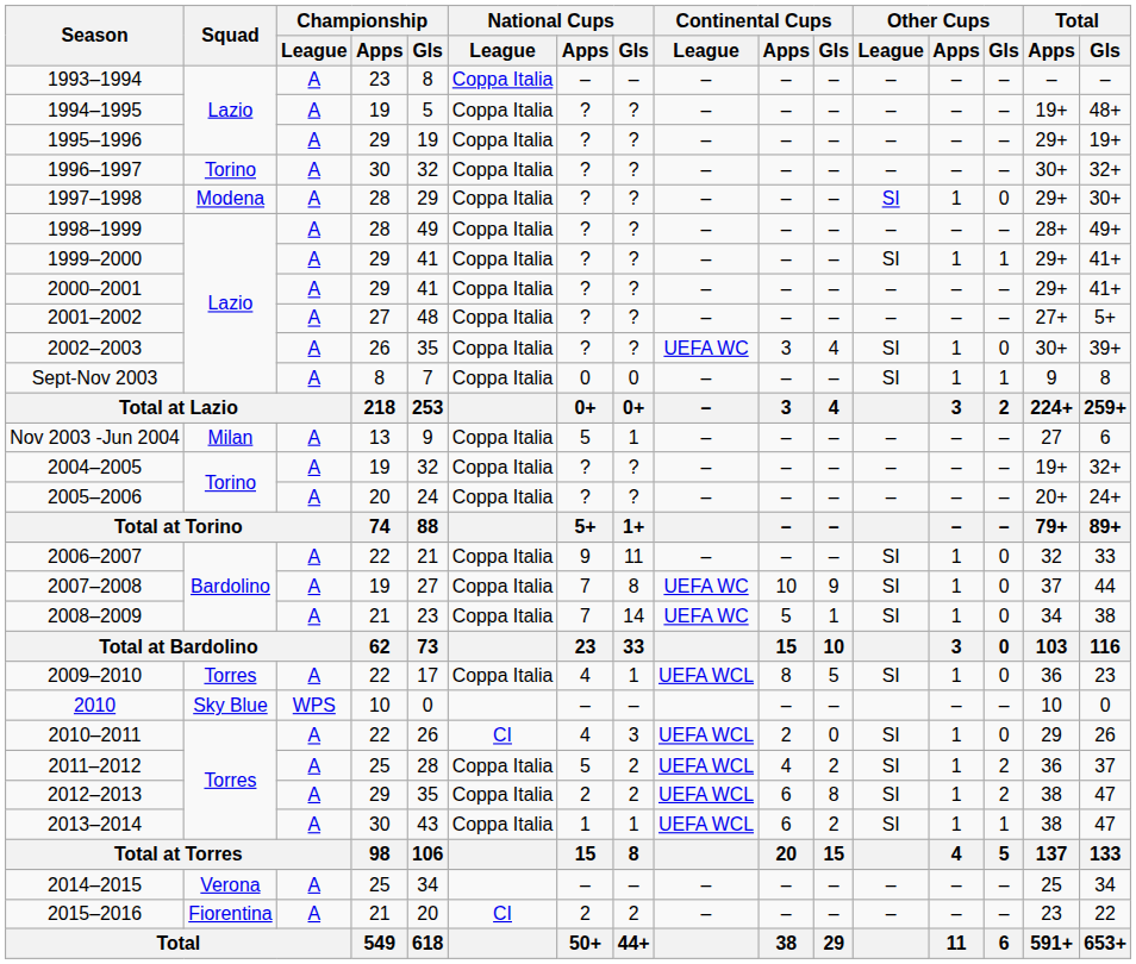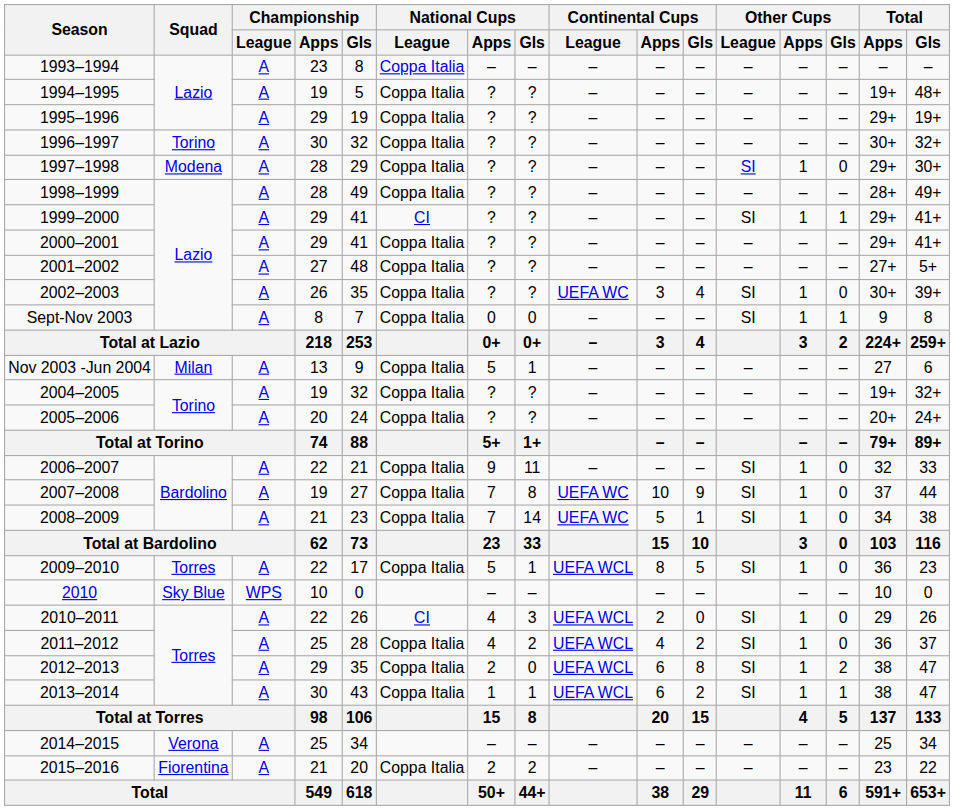 <table class="wikitable" style="font-size:90%;text-align:center;">
 <tr>
 <th rowspan="2">Season</th>
 <th rowspan="2">Squad</th>
 <th colspan="3">Championship</th>
 <th colspan="3">National Cups</th>
 <th colspan="3">Continental Cups</th>
 <th colspan="3">Other Cups</th>
 <th colspan="2">Total</th>
 </tr>
 <tr>
 <th>League</th>
 <th>Apps</th>
 <th>Gls</th>
 <th>League</th>
 <th>Apps</th>
 <th>Gls</th>
 <th>League</th>
 <th>Apps</th>
 <th>Gls</th>
 <th>League</th>
 <th>Apps</th>
 <th>Gls</th>
 <th>Apps</th>
 <th>Gls</th>
 </tr>
 <tr>
 <td>1993–1994</td>
 <td rowspan="3"> <a href='#'>Lazio</a></td>
 <td><a href='#'>A</a></td>
 <td>23</td>
 <td>8</td>
 <td><a href='#'>Coppa Italia</a></td>
 <td>–</td>
 <td>–</td>
 <td>–</td>
 <td>–</td>
 <td>–</td>
 <td>–</td>
 <td>–</td>
 <td>–</td>
 <td>–</td>
 <td>–</td>
 </tr>
 <tr>
 <td>1994–1995</td>
 <td><a href='#'>A</a></td>
 <td>19</td>
 <td>5</td>
 <td>Coppa Italia</td>
 <td>?</td>
 <td>?</td>
 <td>–</td>
 <td>–</td>
 <td>–</td>
 <td>–</td>
 <td>–</td>
 <td>–</td>
 <td>19+</td>
 <td>48+</td>
 </tr>
 <tr>
 <td>1995–1996</td>
 <td><a href='#'>A</a></td>
 <td>29</td>
 <td>19</td>
 <td>Coppa Italia</td>
 <td>?</td>
 <td>?</td>
 <td>–</td>
 <td>–</td>
 <td>–</td>
 <td>–</td>
 <td>–</td>
 <td>–</td>
 <td>29+</td>
 <td>19+</td>
 </tr>
 <tr>
 <td>1996–1997</td>
 <td> <a href='#'>Torino</a></td>
 <td><a href='#'>A</a></td>
 <td>30</td>
 <td>32</td>
 <td>Coppa Italia</td>
 <td>?</td>
 <td>?</td>
 <td>–</td>
 <td>–</td>
 <td>–</td>
 <td>–</td>
 <td>–</td>
 <td>–</td>
 <td>30+</td>
 <td>32+</td>
 </tr>
 <tr>
 <td>1997–1998</td>
 <td> <a href='#'>Modena</a></td>
 <td><a href='#'>A</a></td>
 <td>28</td>
 <td>29</td>
 <td>Coppa Italia</td>
 <td>?</td>
 <td>?</td>
 <td>–</td>
 <td>–</td>
 <td>–</td>
 <td><a href='#'>SI</a></td>
 <td>1</td>
 <td>0</td>
 <td>29+</td>
 <td>30+</td>
 </tr>
 <tr>
 <td>1998–1999</td>
 <td rowspan="6"> <a href='#'>Lazio</a></td>
 <td><a href='#'>A</a></td>
 <td>28</td>
 <td>49</td>
 <td>Coppa Italia</td>
 <td>?</td>
 <td>?</td>
 <td>–</td>
 <td>–</td>
 <td>–</td>
 <td>–</td>
 <td>–</td>
 <td>–</td>
 <td>28+</td>
 <td>49+</td>
 </tr>
 <tr>
 <td>1999–2000</td>
 <td><a href='#'>A</a></td>
 <td>29</td>
 <td>41</td>
-<td>Coppa Italia</td>
+<td><a href='#'>CI</a></td>
 <td>?</td>
 <td>?</td>
 <td>–</td>
 <td>–</td>
 <td>–</td>
 <td>SI</td>
 <td>1</td>
 <td>1</td>
 <td>29+</td>
 <td>41+</td>
 </tr>
 <tr>
 <td>2000–2001</td>
 <td><a href='#'>A</a></td>
 <td>29</td>
 <td>41</td>
 <td>Coppa Italia</td>
 <td>?</td>
 <td>?</td>
 <td>–</td>
 <td>–</td>
 <td>–</td>
 <td>–</td>
 <td>–</td>
 <td>–</td>
 <td>29+</td>
 <td>41+</td>
 </tr>
 <tr>
 <td>2001–2002</td>
 <td><a href='#'>A</a></td>
 <td>27</td>
 <td>48</td>
 <td>Coppa Italia</td>
 <td>?</td>
 <td>?</td>
 <td>–</td>
 <td>–</td>
 <td>–</td>
 <td>–</td>
 <td>–</td>
 <td>–</td>
 <td>27+</td>
 <td>5+</td>
 </tr>
 <tr>
 <td>2002–2003</td>
 <td><a href='#'>A</a></td>
 <td>26</td>
 <td>35</td>
 <td>Coppa Italia</td>
 <td>?</td>
 <td>?</td>
 <td><a href='#'>UEFA WC</a></td>
 <td>3</td>
 <td>4</td>
 <td>SI</td>
 <td>1</td>
 <td>0</td>
 <td>30+</td>
 <td>39+</td>
 </tr>
 <tr>
 <td>Sept-Nov 2003</td>
 <td><a href='#'>A</a></td>
 <td>8</td>
 <td>7</td>
 <td>Coppa Italia</td>
 <td>0</td>
 <td>0</td>
 <td>–</td>
 <td>–</td>
 <td>–</td>
 <td>SI</td>
 <td>1</td>
 <td>1</td>
 <td>9</td>
 <td>8</td>
 </tr>
 <tr>
 <th colspan="3">Total at Lazio</th>
 <th>218</th>
 <th>253</th>
 <th></th>
 <th>0+</th>
 <th>0+</th>
 <th>–</th>
 <th>3</th>
 <th>4</th>
 <th></th>
 <th>3</th>
 <th>2</th>
 <th>224+</th>
 <th>259+</th>
 </tr>
 <tr>
 <td>Nov 2003 -Jun 2004</td>
 <td> <a href='#'>Milan</a></td>
 <td><a href='#'>A</a></td>
 <td>13</td>
 <td>9</td>
 <td>Coppa Italia</td>
 <td>5</td>
 <td>1</td>
 <td>–</td>
 <td>–</td>
 <td>–</td>
 <td>–</td>
 <td>–</td>
 <td>–</td>
 <td>27</td>
 <td>6</td>
 </tr>
 <tr>
 <td>2004–2005</td>
 <td rowspan="2"> <a href='#'>Torino</a></td>
 <td><a href='#'>A</a></td>
 <td>19</td>
 <td>32</td>
 <td>Coppa Italia</td>
 <td>?</td>
 <td>?</td>
 <td>–</td>
 <td>–</td>
 <td>–</td>
 <td>–</td>
 <td>–</td>
 <td>–</td>
 <td>19+</td>
 <td>32+</td>
 </tr>
 <tr>
 <td>2005–2006</td>
 <td><a href='#'>A</a></td>
 <td>20</td>
 <td>24</td>
 <td>Coppa Italia</td>
 <td>?</td>
 <td>?</td>
 <td>–</td>
 <td>–</td>
 <td>–</td>
 <td>–</td>
 <td>–</td>
 <td>–</td>
 <td>20+</td>
 <td>24+</td>
 </tr>
 <tr>
 <th colspan="3">Total at Torino</th>
 <th>74</th>
 <th>88</th>
 <th></th>
 <th>5+</th>
 <th>1+</th>
 <th></th>
 <th>–</th>
 <th>–</th>
 <th></th>
 <th>–</th>
 <th>–</th>
 <th>79+</th>
 <th>89+</th>
 </tr>
 <tr>
 <td>2006–2007</td>
 <td rowspan="3"> <a href='#'>Bardolino</a></td>
 <td><a href='#'>A</a></td>
 <td>22</td>
 <td>21</td>
 <td>Coppa Italia</td>
 <td>9</td>
 <td>11</td>
 <td>–</td>
 <td>–</td>
 <td>–</td>
 <td>SI</td>
 <td>1</td>
 <td>0</td>
 <td>32</td>
 <td>33</td>
 </tr>
 <tr>
 <td>2007–2008</td>
 <td><a href='#'>A</a></td>
 <td>19</td>
 <td>27</td>
 <td>Coppa Italia</td>
 <td>7</td>
 <td>8</td>
 <td><a href='#'>UEFA WC</a></td>
 <td>10</td>
 <td>9</td>
 <td>SI</td>
 <td>1</td>
 <td>0</td>
 <td>37</td>
 <td>44</td>
 </tr>
 <tr>
 <td>2008–2009</td>
 <td><a href='#'>A</a></td>
 <td>21</td>
 <td>23</td>
 <td>Coppa Italia</td>
 <td>7</td>
 <td>14</td>
 <td><a href='#'>UEFA WC</a></td>
 <td>5</td>
 <td>1</td>
 <td>SI</td>
 <td>1</td>
 <td>0</td>
 <td>34</td>
 <td>38</td>
 </tr>
 <tr>
 <th colspan="3">Total at Bardolino</th>
 <th>62</th>
 <th>73</th>
 <th></th>
 <th>23</th>
 <th>33</th>
 <th></th>
 <th>15</th>
 <th>10</th>
 <th></th>
 <th>3</th>
 <th>0</th>
 <th>103</th>
 <th>116</th>
 </tr>
 <tr>
 <td>2009–2010</td>
 <td> <a href='#'>Torres</a></td>
 <td><a href='#'>A</a></td>
 <td>22</td>
 <td>17</td>
 <td>Coppa Italia</td>
-<td>4</td>
+<td>5</td>
 <td>1</td>
 <td><a href='#'>UEFA WCL</a></td>
 <td>8</td>
 <td>5</td>
 <td>SI</td>
 <td>1</td>
 <td>0</td>
 <td>36</td>
 <td>23</td>
 </tr>
 <tr>
 <td><a href='#'>2010</a></td>
 <td> <a href='#'>Sky Blue</a></td>
 <td><a href='#'>WPS</a></td>
 <td>10</td>
 <td>0</td>
 <td></td>
 <td>–</td>
 <td>–</td>
 <td></td>
 <td>–</td>
 <td>–</td>
 <td></td>
 <td>–</td>
 <td>–</td>
 <td>10</td>
 <td>0</td>
 </tr>
 <tr>
 <td>2010–2011</td>
 <td rowspan="4"> <a href='#'>Torres</a></td>
 <td><a href='#'>A</a></td>
 <td>22</td>
 <td>26</td>
 <td><a href='#'>CI</a></td>
 <td>4</td>
 <td>3</td>
 <td><a href='#'>UEFA WCL</a></td>
 <td>2</td>
 <td>0</td>
 <td>SI</td>
 <td>1</td>
 <td>0</td>
 <td>29</td>
 <td>26</td>
 </tr>
 <tr>
 <td>2011–2012</td>
 <td><a href='#'>A</a></td>
 <td>25</td>
 <td>28</td>
 <td>Coppa Italia</td>
-<td>5</td>
+<td>4</td>
 <td>2</td>
 <td><a href='#'>UEFA WCL</a></td>
 <td>4</td>
 <td>2</td>
 <td>SI</td>
 <td>1</td>
-<td>2</td>
+<td>0</td>
 <td>36</td>
 <td>37</td>
 </tr>
 <tr>
 <td>2012–2013</td>
 <td><a href='#'>A</a></td>
 <td>29</td>
 <td>35</td>
 <td>Coppa Italia</td>
 <td>2</td>
-<td>2</td>
+<td>0</td>
 <td><a href='#'>UEFA WCL</a></td>
 <td>6</td>
 <td>8</td>
 <td>SI</td>
 <td>1</td>
 <td>2</td>
 <td>38</td>
 <td>47</td>
 </tr>
 <tr>
 <td>2013–2014</td>
 <td><a href='#'>A</a></td>
 <td>30</td>
 <td>43</td>
 <td>Coppa Italia</td>
 <td>1</td>
 <td>1</td>
 <td><a href='#'>UEFA WCL</a></td>
 <td>6</td>
 <td>2</td>
 <td>SI</td>
 <td>1</td>
 <td>1</td>
 <td>38</td>
 <td>47</td>
 </tr>
 <tr>
 <th colspan="3">Total at Torres</th>
 <th>98</th>
 <th>106</th>
 <th></th>
 <th>15</th>
 <th>8</th>
 <th></th>
 <th>20</th>
 <th>15</th>
 <th></th>
 <th>4</th>
 <th>5</th>
 <th>137</th>
 <th>133</th>
 </tr>
 <tr>
 <td>2014–2015</td>
 <td> <a href='#'>Verona</a></td>
 <td><a href='#'>A</a></td>
 <td>25</td>
 <td>34</td>
 <td></td>
 <td>–</td>
 <td>–</td>
 <td>–</td>
 <td>–</td>
 <td>–</td>
 <td>–</td>
 <td>–</td>
 <td>–</td>
 <td>25</td>
 <td>34</td>
 </tr>
 <tr>
 <td>2015–2016</td>
 <td> <a href='#'>Fiorentina</a></td>
 <td><a href='#'>A</a></td>
 <td>21</td>
 <td>20</td>
-<td><a href='#'>CI</a></td>
+<td>Coppa Italia</td>
 <td>2</td>
 <td>2</td>
 <td>–</td>
 <td>–</td>
 <td>–</td>
 <td>–</td>
 <td>–</td>
 <td>–</td>
 <td>23</td>
 <td>22</td>
 </tr>
 <tr>
 <th colspan="3">Total</th>
 <th>549</th>
 <th>618</th>
 <th></th>
 <th>50+</th>
 <th>44+</th>
 <th></th>
 <th>38</th>
 <th>29</th>
 <th></th>
 <th>11</th>
 <th>6</th>
 <th>591+</th>
 <th>653+</th>
 </tr>
 </table>
